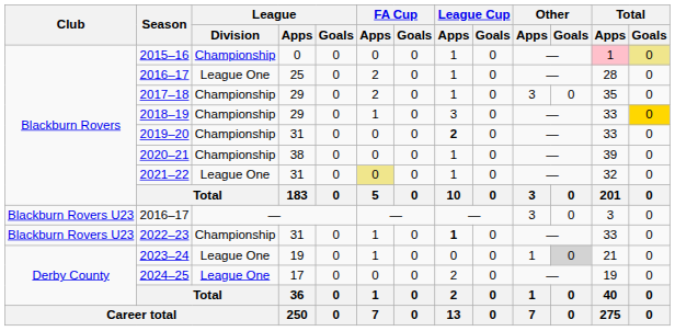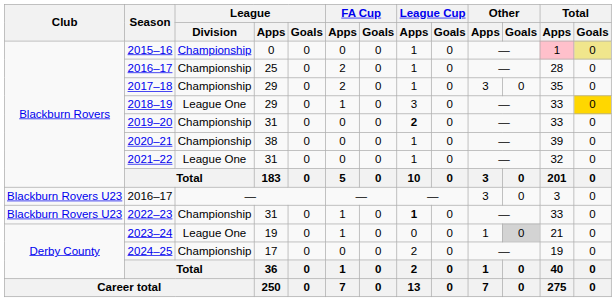 <table class=wikitable style="text-align: center">
 <tr>
 <th rowspan=2>Club</th>
 <th rowspan=2>Season</th>
 <th colspan=3>League</th>
 <th colspan=2><a href='#'>FA Cup</a></th>
 <th colspan=2><a href='#'>League Cup</a></th>
 <th colspan=2>Other</th>
 <th colspan=2>Total</th>
 </tr>
 <tr>
 <th>Division</th>
 <th>Apps</th>
 <th>Goals</th>
 <th>Apps</th>
 <th>Goals</th>
 <th>Apps</th>
 <th>Goals</th>
 <th>Apps</th>
 <th>Goals</th>
 <th>Apps</th>
 <th>Goals</th>
 </tr>
 <tr>
 <td rowspan="8"><a href='#'>Blackburn Rovers</a></td>
 <td><a href='#'>2015–16</a></td>
 <td><a href='#'>Championship</a></td>
 <td>0</td>
 <td>0</td>
 <td>0</td>
 <td>0</td>
 <td>1</td>
 <td>0</td>
 <td colspan=2>—</td>
 <td style="background: pink;">1</td>
 <td style="background: khaki;">0</td>
 </tr>
 <tr>
 <td><a href='#'>2016–17</a></td>
-<td>League One</td>
+<td>Championship</td>
 <td>25</td>
 <td>0</td>
 <td>2</td>
 <td>0</td>
 <td>1</td>
 <td>0</td>
 <td colspan=2>—</td>
 <td>28</td>
 <td>0</td>
 </tr>
 <tr>
 <td><a href='#'>2017–18</a></td>
 <td>Championship</td>
 <td>29</td>
 <td>0</td>
 <td>2</td>
 <td>0</td>
 <td>1</td>
 <td>0</td>
 <td>3</td>
 <td>0</td>
 <td>35</td>
 <td>0</td>
 </tr>
 <tr>
 <td><a href='#'>2018–19</a></td>
-<td>Championship</td>
+<td>League One</td>
 <td>29</td>
 <td>0</td>
 <td>1</td>
 <td>0</td>
 <td>3</td>
 <td>0</td>
 <td colspan=2>—</td>
 <td>33</td>
 <td style="background: gold;">0</td>
 </tr>
 <tr>
 <td><a href='#'>2019–20</a></td>
 <td>Championship</td>
 <td>31</td>
 <td>0</td>
 <td>0</td>
 <td>0</td>
 <td><strong>2</strong></td>
 <td>0</td>
 <td colspan=2>—</td>
 <td>33</td>
 <td>0</td>
 </tr>
 <tr>
 <td><a href='#'>2020–21</a></td>
 <td>Championship</td>
 <td>38</td>
 <td>0</td>
 <td>0</td>
 <td>0</td>
 <td>1</td>
 <td>0</td>
 <td colspan=2>—</td>
 <td>39</td>
 <td>0</td>
 </tr>
 <tr>
 <td><a href='#'>2021–22</a></td>
 <td>League One</td>
 <td>31</td>
 <td>0</td>
-<td style="background: khaki;">0</td>
+<td>0</td>
 <td>0</td>
 <td>1</td>
 <td>0</td>
 <td colspan=2>—</td>
 <td>32</td>
 <td>0</td>
 </tr>
 <tr>
 <th colspan="2">Total</th>
 <th>183</th>
 <th>0</th>
 <th>5</th>
 <th>0</th>
 <th>10</th>
 <th>0</th>
 <th>3</th>
 <th>0</th>
 <th>201</th>
 <th>0</th>
 </tr>
 <tr>
 <td><a href='#'>Blackburn Rovers U23</a></td>
 <td>2016–17</td>
 <td colspan=3>—</td>
 <td colspan=2>—</td>
 <td colspan=2>—</td>
 <td>3</td>
 <td>0</td>
 <td>3</td>
 <td>0</td>
 </tr>
 <tr>
 <td><a href='#'>Blackburn Rovers U23</a></td>
 <td><a href='#'>2022–23</a></td>
 <td>Championship</td>
 <td>31</td>
 <td>0</td>
 <td>1</td>
 <td>0</td>
 <td><strong>1</strong></td>
 <td>0</td>
 <td colspan=2>—</td>
 <td>33</td>
 <td>0</td>
 </tr>
 <tr>
 <td rowspan="3"><a href='#'>Derby County</a></td>
 <td><a href='#'>2023–24</a></td>
 <td>League One</td>
 <td>19</td>
 <td>0</td>
 <td>1</td>
 <td>0</td>
 <td>0</td>
 <td>0</td>
 <td>1</td>
 <td style="background: lightgrey;">0</td>
 <td>21</td>
 <td>0</td>
 </tr>
 <tr>
 <td><a href='#'>2024–25</a></td>
-<td><a href='#'>League One</a></td>
+<td>Championship</td>
 <td>17</td>
 <td>0</td>
 <td>0</td>
 <td>0</td>
 <td>2</td>
 <td>0</td>
 <td colspan=2>—</td>
 <td>19</td>
 <td>0</td>
 </tr>
 <tr>
 <th colspan="2">Total</th>
 <th>36</th>
 <th>0</th>
 <th>1</th>
 <th>0</th>
 <th>2</th>
 <th>0</th>
 <th>1</th>
 <th>0</th>
 <th>40</th>
 <th>0</th>
 </tr>
 <tr>
 <th colspan=3>Career total</th>
 <th>250</th>
 <th>0</th>
 <th>7</th>
 <th>0</th>
 <th>13</th>
 <th>0</th>
 <th>7</th>
 <th>0</th>
 <th>275</th>
 <th>0</th>
 </tr>
 </table>
